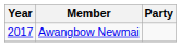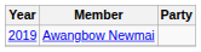 <table class="wikitable sortable">
 <tr>
 <th>Year</th>
 <th>Member</th>
 <th colspan="2">Party</th>
 </tr>
 <tr>
-<td><a href='#'>2017</a></td>
+<td><a href='#'>2019</a></td>
 <td><a href='#'>Awangbow Newmai</a></td>
 <td></td>
 </tr>
 <tr>
 </tr>
 </table>
